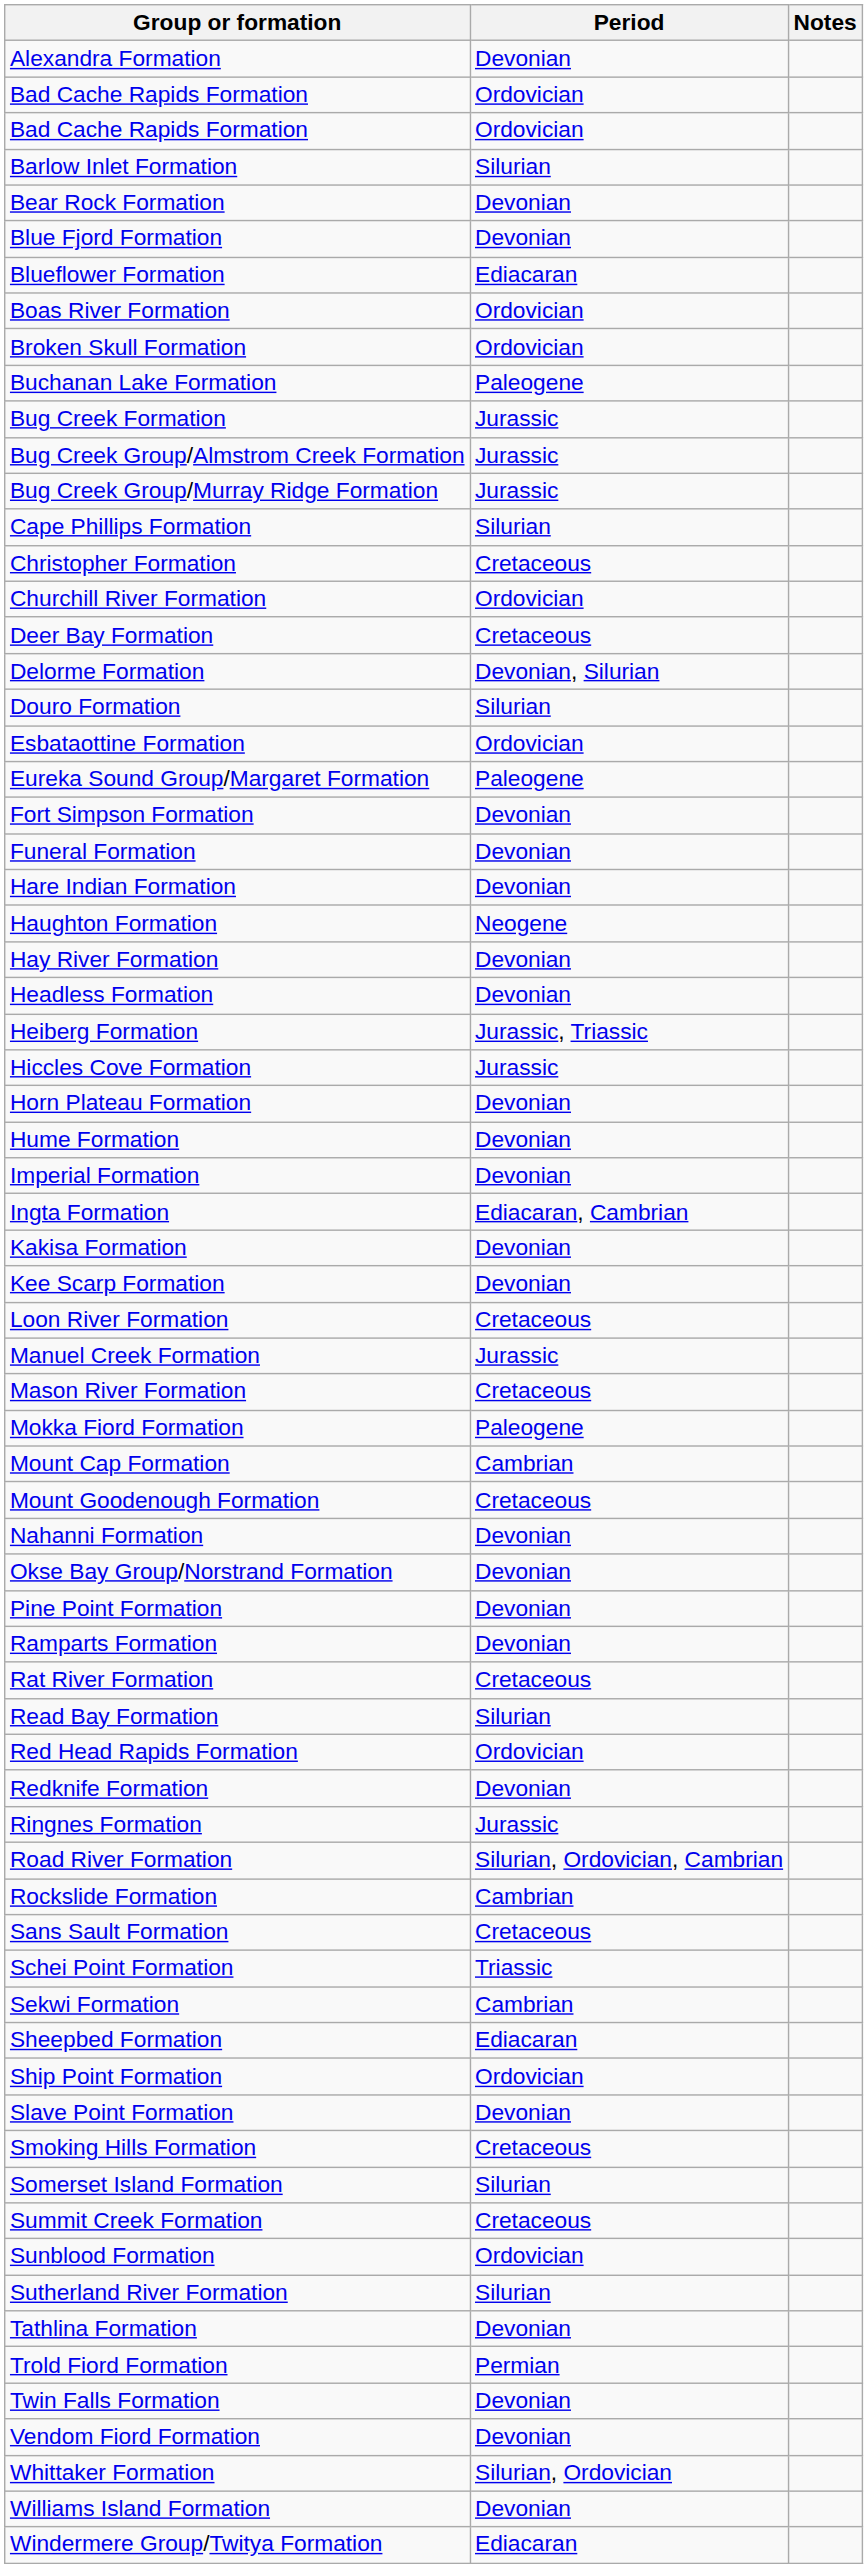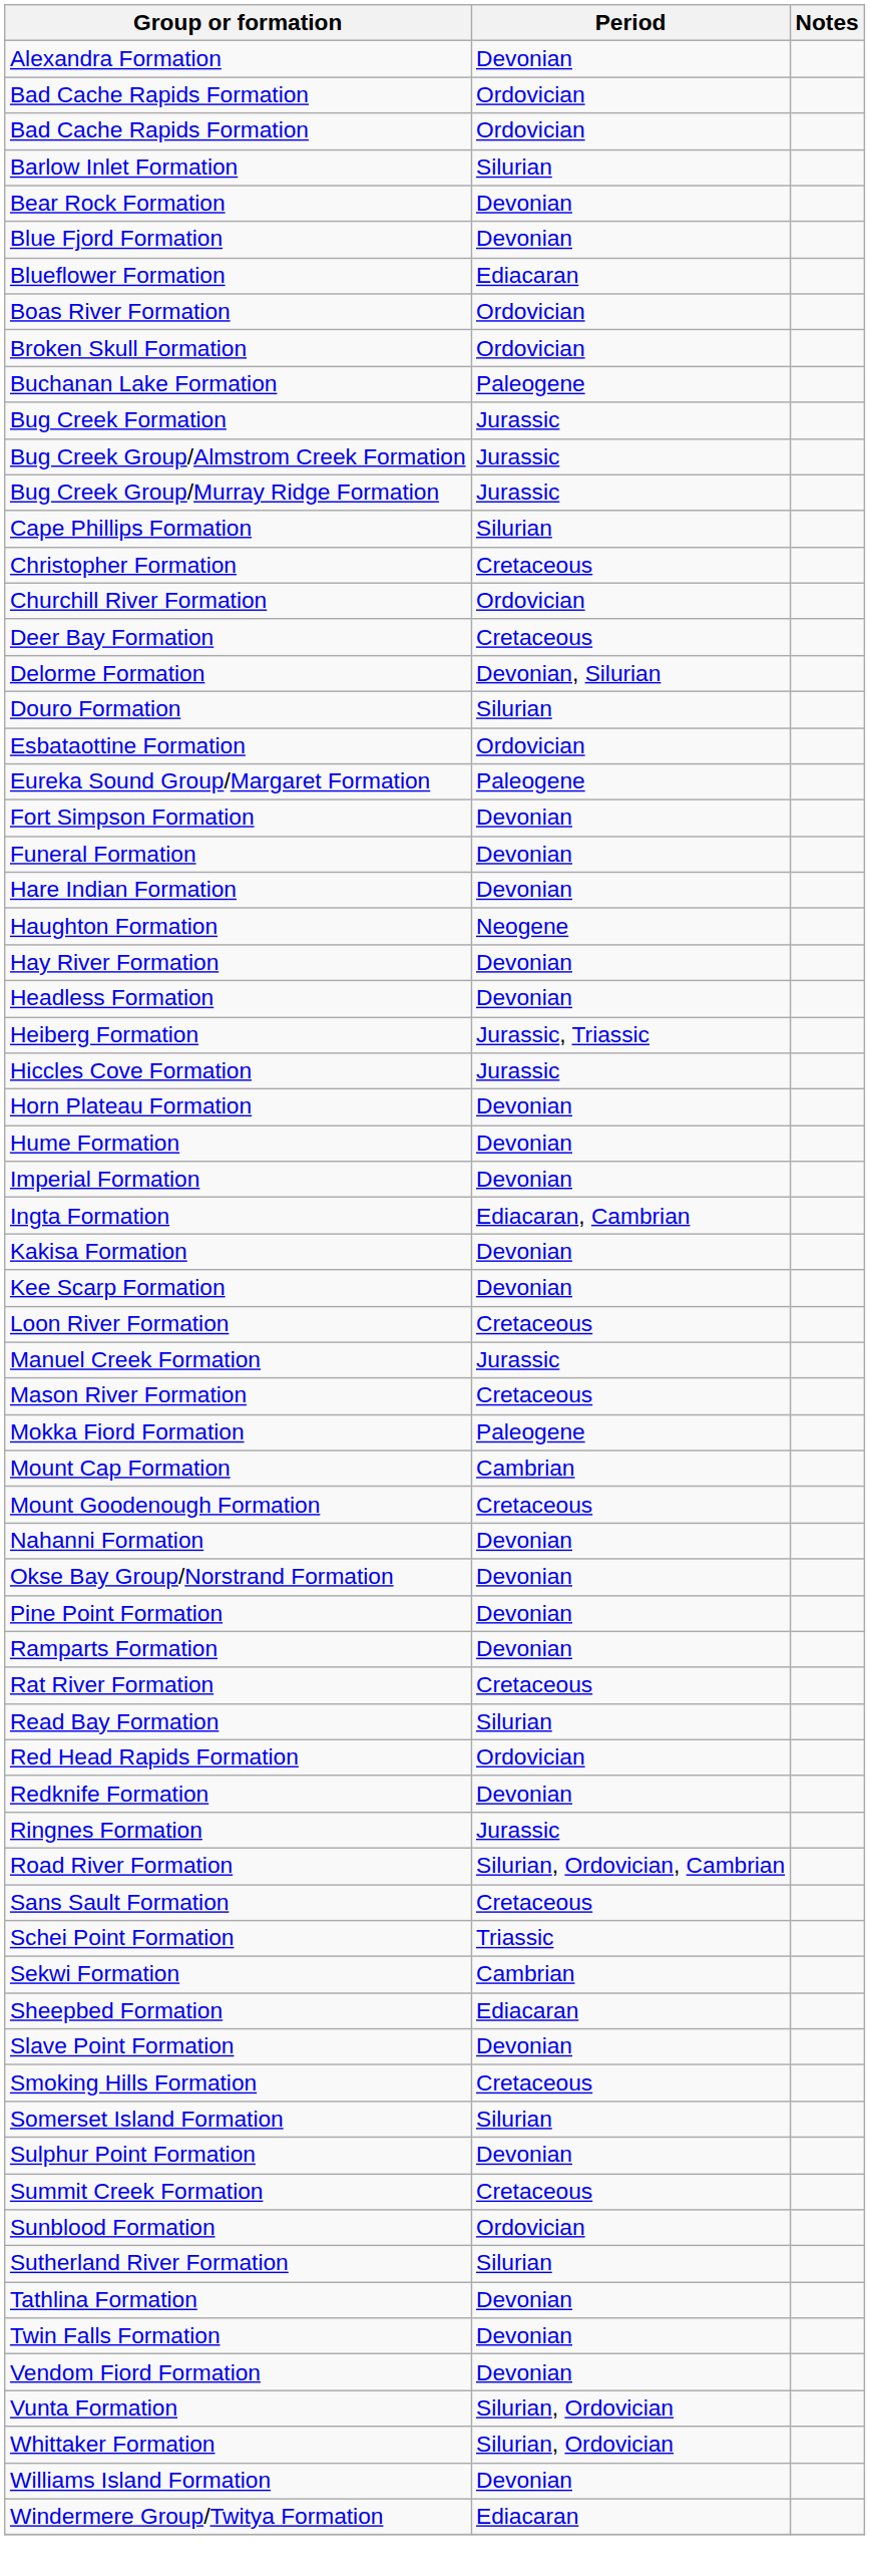 <table class="wikitable sortable">
 <tr>
 <th>Group or formation</th>
 <th>Period</th>
 <th class="unsortable">Notes</th>
 </tr>
 <tr>
 <td><a href='#'>Alexandra Formation</a></td>
 <td><a href='#'>Devonian</a></td>
 <td></td>
 </tr>
 <tr>
 <td><a href='#'>Bad Cache Rapids Formation</a></td>
 <td><a href='#'>Ordovician</a></td>
 <td></td>
 </tr>
 <tr>
 <td><a href='#'>Bad Cache Rapids Formation</a></td>
 <td><a href='#'>Ordovician</a></td>
 <td></td>
 </tr>
 <tr>
 <td><a href='#'>Barlow Inlet Formation</a></td>
 <td><a href='#'>Silurian</a></td>
 <td></td>
 </tr>
 <tr>
 <td><a href='#'>Bear Rock Formation</a></td>
 <td><a href='#'>Devonian</a></td>
 <td></td>
 </tr>
 <tr>
 <td><a href='#'>Blue Fjord Formation</a></td>
 <td><a href='#'>Devonian</a></td>
 <td></td>
 </tr>
 <tr>
 <td><a href='#'>Blueflower Formation</a></td>
 <td><a href='#'>Ediacaran</a></td>
 <td></td>
 </tr>
 <tr>
 <td><a href='#'>Boas River Formation</a></td>
 <td><a href='#'>Ordovician</a></td>
 <td></td>
 </tr>
 <tr>
 <td><a href='#'>Broken Skull Formation</a></td>
 <td><a href='#'>Ordovician</a></td>
 <td></td>
 </tr>
 <tr>
 <td><a href='#'>Buchanan Lake Formation</a></td>
 <td><a href='#'>Paleogene</a></td>
 <td></td>
 </tr>
 <tr>
 <td><a href='#'>Bug Creek Formation</a></td>
 <td><a href='#'>Jurassic</a></td>
 <td></td>
 </tr>
 <tr>
 <td><a href='#'>Bug Creek Group</a>/<a href='#'>Almstrom Creek Formation</a></td>
 <td><a href='#'>Jurassic</a></td>
 <td></td>
 </tr>
 <tr>
 <td><a href='#'>Bug Creek Group</a>/<a href='#'>Murray Ridge Formation</a></td>
 <td><a href='#'>Jurassic</a></td>
 <td></td>
 </tr>
 <tr>
 <td><a href='#'>Cape Phillips Formation</a></td>
 <td><a href='#'>Silurian</a></td>
 <td></td>
 </tr>
 <tr>
 <td><a href='#'>Christopher Formation</a></td>
 <td><a href='#'>Cretaceous</a></td>
 <td></td>
 </tr>
 <tr>
 <td><a href='#'>Churchill River Formation</a></td>
 <td><a href='#'>Ordovician</a></td>
 <td></td>
 </tr>
 <tr>
 <td><a href='#'>Deer Bay Formation</a></td>
 <td><a href='#'>Cretaceous</a></td>
 <td></td>
 </tr>
 <tr>
 <td><a href='#'>Delorme Formation</a></td>
 <td><a href='#'>Devonian</a>, <a href='#'>Silurian</a></td>
 <td></td>
 </tr>
 <tr>
 <td><a href='#'>Douro Formation</a></td>
 <td><a href='#'>Silurian</a></td>
 <td></td>
 </tr>
 <tr>
 <td><a href='#'>Esbataottine Formation</a></td>
 <td><a href='#'>Ordovician</a></td>
 <td></td>
 </tr>
 <tr>
 <td><a href='#'>Eureka Sound Group</a>/<a href='#'>Margaret Formation</a></td>
 <td><a href='#'>Paleogene</a></td>
 <td></td>
 </tr>
 <tr>
 <td><a href='#'>Fort Simpson Formation</a></td>
 <td><a href='#'>Devonian</a></td>
 <td></td>
 </tr>
 <tr>
 <td><a href='#'>Funeral Formation</a></td>
 <td><a href='#'>Devonian</a></td>
 <td></td>
 </tr>
 <tr>
 <td><a href='#'>Hare Indian Formation</a></td>
 <td><a href='#'>Devonian</a></td>
 <td></td>
 </tr>
 <tr>
 <td><a href='#'>Haughton Formation</a></td>
 <td><a href='#'>Neogene</a></td>
 <td></td>
 </tr>
 <tr>
 <td><a href='#'>Hay River Formation</a></td>
 <td><a href='#'>Devonian</a></td>
 <td></td>
 </tr>
 <tr>
 <td><a href='#'>Headless Formation</a></td>
 <td><a href='#'>Devonian</a></td>
 <td></td>
 </tr>
 <tr>
 <td><a href='#'>Heiberg Formation</a></td>
 <td><a href='#'>Jurassic</a>, <a href='#'>Triassic</a></td>
 <td></td>
 </tr>
 <tr>
 <td><a href='#'>Hiccles Cove Formation</a></td>
 <td><a href='#'>Jurassic</a></td>
 <td></td>
 </tr>
 <tr>
 <td><a href='#'>Horn Plateau Formation</a></td>
 <td><a href='#'>Devonian</a></td>
 <td></td>
 </tr>
 <tr>
 <td><a href='#'>Hume Formation</a></td>
 <td><a href='#'>Devonian</a></td>
 <td></td>
 </tr>
 <tr>
 <td><a href='#'>Imperial Formation</a></td>
 <td><a href='#'>Devonian</a></td>
 <td></td>
 </tr>
 <tr>
 <td><a href='#'>Ingta Formation</a></td>
 <td><a href='#'>Ediacaran</a>, <a href='#'>Cambrian</a></td>
 <td></td>
 </tr>
 <tr>
 <td><a href='#'>Kakisa Formation</a></td>
 <td><a href='#'>Devonian</a></td>
 <td></td>
 </tr>
 <tr>
 <td><a href='#'>Kee Scarp Formation</a></td>
 <td><a href='#'>Devonian</a></td>
 <td></td>
 </tr>
 <tr>
 <td><a href='#'>Loon River Formation</a></td>
 <td><a href='#'>Cretaceous</a></td>
 <td></td>
 </tr>
 <tr>
 <td><a href='#'>Manuel Creek Formation</a></td>
 <td><a href='#'>Jurassic</a></td>
 <td></td>
 </tr>
 <tr>
 <td><a href='#'>Mason River Formation</a></td>
 <td><a href='#'>Cretaceous</a></td>
 <td></td>
 </tr>
 <tr>
 <td><a href='#'>Mokka Fiord Formation</a></td>
 <td><a href='#'>Paleogene</a></td>
 <td></td>
 </tr>
 <tr>
 <td><a href='#'>Mount Cap Formation</a></td>
 <td><a href='#'>Cambrian</a></td>
 <td></td>
 </tr>
 <tr>
 <td><a href='#'>Mount Goodenough Formation</a></td>
 <td><a href='#'>Cretaceous</a></td>
 <td></td>
 </tr>
 <tr>
 <td><a href='#'>Nahanni Formation</a></td>
 <td><a href='#'>Devonian</a></td>
 <td></td>
 </tr>
 <tr>
 <td><a href='#'>Okse Bay Group</a>/<a href='#'>Norstrand Formation</a></td>
 <td><a href='#'>Devonian</a></td>
 <td></td>
 </tr>
 <tr>
 <td><a href='#'>Pine Point Formation</a></td>
 <td><a href='#'>Devonian</a></td>
 <td></td>
 </tr>
 <tr>
 <td><a href='#'>Ramparts Formation</a></td>
 <td><a href='#'>Devonian</a></td>
 <td></td>
 </tr>
 <tr>
 <td><a href='#'>Rat River Formation</a></td>
 <td><a href='#'>Cretaceous</a></td>
 <td></td>
 </tr>
 <tr>
 <td><a href='#'>Read Bay Formation</a></td>
 <td><a href='#'>Silurian</a></td>
 <td></td>
 </tr>
 <tr>
 <td><a href='#'>Red Head Rapids Formation</a></td>
 <td><a href='#'>Ordovician</a></td>
 <td></td>
 </tr>
 <tr>
 <td><a href='#'>Redknife Formation</a></td>
 <td><a href='#'>Devonian</a></td>
 <td></td>
 </tr>
 <tr>
 <td><a href='#'>Ringnes Formation</a></td>
 <td><a href='#'>Jurassic</a></td>
 <td></td>
 </tr>
 <tr>
 <td><a href='#'>Road River Formation</a></td>
 <td><a href='#'>Silurian</a>, <a href='#'>Ordovician</a>, <a href='#'>Cambrian</a></td>
 <td></td>
 </tr>
 <tr>
-<td><a href='#'>Rockslide Formation</a></td>
-<td><a href='#'>Cambrian</a></td>
-<td></td>
-</tr>
-<tr>
 <td><a href='#'>Sans Sault Formation</a></td>
 <td><a href='#'>Cretaceous</a></td>
 <td></td>
 </tr>
 <tr>
 <td><a href='#'>Schei Point Formation</a></td>
 <td><a href='#'>Triassic</a></td>
 <td></td>
 </tr>
 <tr>
 <td><a href='#'>Sekwi Formation</a></td>
 <td><a href='#'>Cambrian</a></td>
 <td></td>
 </tr>
 <tr>
 <td><a href='#'>Sheepbed Formation</a></td>
 <td><a href='#'>Ediacaran</a></td>
 <td></td>
 </tr>
 <tr>
-<td><a href='#'>Ship Point Formation</a></td>
-<td><a href='#'>Ordovician</a></td>
-<td></td>
-</tr>
-<tr>
 <td><a href='#'>Slave Point Formation</a></td>
 <td><a href='#'>Devonian</a></td>
 <td></td>
 </tr>
 <tr>
 <td><a href='#'>Smoking Hills Formation</a></td>
 <td><a href='#'>Cretaceous</a></td>
 <td></td>
 </tr>
 <tr>
 <td><a href='#'>Somerset Island Formation</a></td>
 <td><a href='#'>Silurian</a></td>
+<td></td>
+</tr>
+<tr>
+<td><a href='#'>Sulphur Point Formation</a></td>
+<td><a href='#'>Devonian</a></td>
 <td></td>
 </tr>
 <tr>
 <td><a href='#'>Summit Creek Formation</a></td>
 <td><a href='#'>Cretaceous</a></td>
 <td></td>
 </tr>
 <tr>
 <td><a href='#'>Sunblood Formation</a></td>
 <td><a href='#'>Ordovician</a></td>
 <td></td>
 </tr>
 <tr>
 <td><a href='#'>Sutherland River Formation</a></td>
 <td><a href='#'>Silurian</a></td>
 <td></td>
 </tr>
 <tr>
 <td><a href='#'>Tathlina Formation</a></td>
 <td><a href='#'>Devonian</a></td>
 <td></td>
 </tr>
 <tr>
-<td><a href='#'>Trold Fiord Formation</a></td>
-<td><a href='#'>Permian</a></td>
-<td></td>
-</tr>
-<tr>
 <td><a href='#'>Twin Falls Formation</a></td>
 <td><a href='#'>Devonian</a></td>
 <td></td>
 </tr>
 <tr>
 <td><a href='#'>Vendom Fiord Formation</a></td>
 <td><a href='#'>Devonian</a></td>
+<td></td>
+</tr>
+<tr>
+<td><a href='#'>Vunta Formation</a></td>
+<td><a href='#'>Silurian</a>, <a href='#'>Ordovician</a></td>
 <td></td>
 </tr>
 <tr>
 <td><a href='#'>Whittaker Formation</a></td>
 <td><a href='#'>Silurian</a>, <a href='#'>Ordovician</a></td>
 <td></td>
 </tr>
 <tr>
 <td><a href='#'>Williams Island Formation</a></td>
 <td><a href='#'>Devonian</a></td>
 <td></td>
 </tr>
 <tr>
 <td><a href='#'>Windermere Group</a>/<a href='#'>Twitya Formation</a></td>
 <td><a href='#'>Ediacaran</a></td>
 <td></td>
 </tr>
 <tr>
 </tr>
 </table>
